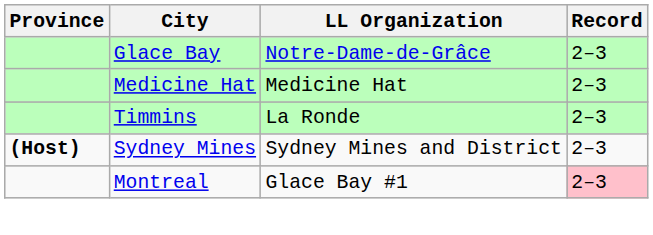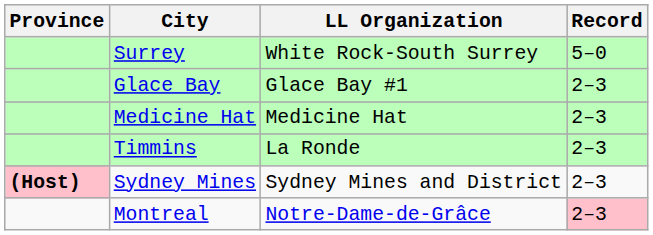 <table class="wikitable">
 <tr>
 <th>Province</th>
 <th>City</th>
 <th>LL Organization</th>
 <th>Record</th>
 </tr>
 <tr style="background:#bfb;">
 <td><strong></strong></td>
+<td><a href='#'>Surrey</a></td>
+<td>White Rock-South Surrey</td>
+<td>5–0</td>
+</tr>
+<tr style="background:#bfb;">
+<td><strong></strong></td>
 <td><a href='#'>Glace Bay</a></td>
-<td><a href='#'>Notre-Dame-de-Grâce</a></td>
+<td>Glace Bay #1</td>
 <td>2–3</td>
 </tr>
 <tr style="background:#bfb;">
 <td><strong></strong></td>
 <td><a href='#'>Medicine Hat</a></td>
 <td>Medicine Hat</td>
 <td>2–3</td>
 </tr>
 <tr style="background:#bfb;">
 <td><strong></strong></td>
 <td><a href='#'>Timmins</a></td>
 <td>La Ronde</td>
 <td>2–3</td>
 </tr>
 <tr>
-<td><strong> (Host)</strong></td>
+<td style="background: pink;"><strong> (Host)</strong></td>
 <td><a href='#'>Sydney Mines</a></td>
 <td>Sydney Mines and District</td>
 <td>2–3</td>
 </tr>
 <tr>
 <td><strong></strong></td>
 <td><a href='#'>Montreal</a></td>
-<td>Glace Bay #1</td>
+<td><a href='#'>Notre-Dame-de-Grâce</a></td>
 <td style="background: pink;">2–3</td>
 </tr>
 </table>
